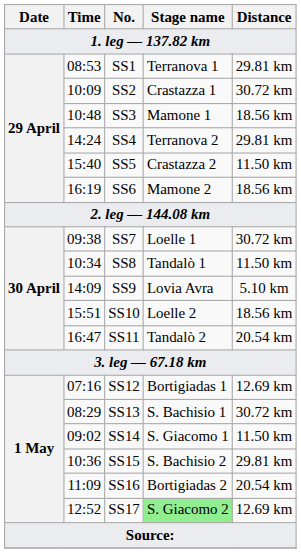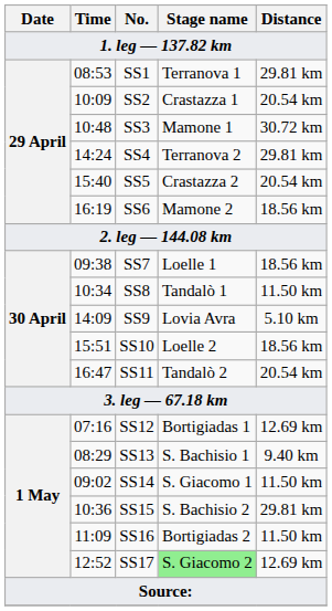 <table class="wikitable" style="font-size: 85%;">
 <tr>
 <th>Date</th>
 <th>Time</th>
 <th>No.</th>
 <th>Stage name</th>
 <th>Distance</th>
 </tr>
 <tr>
 <td style="background-color:#EAECF0; text-align:center" colspan="5"><strong><em>1. leg — 137.82 km</em></strong></td>
 </tr>
 <tr>
 <th rowspan="6">29 April</th>
 <td align="center">08:53</td>
 <td align="center">SS1</td>
 <td>Terranova 1</td>
 <td align="center">29.81 km</td>
 </tr>
 <tr>
 <td align="center">10:09</td>
 <td align="center">SS2</td>
 <td>Crastazza 1</td>
-<td align="center">30.72 km</td>
+<td align="center">20.54 km</td>
 </tr>
 <tr>
 <td align="center">10:48</td>
 <td align="center">SS3</td>
 <td>Mamone 1</td>
-<td align="center">18.56 km</td>
+<td align="center">30.72 km</td>
 </tr>
 <tr>
 <td align="center">14:24</td>
 <td align="center">SS4</td>
 <td>Terranova 2</td>
 <td align="center">29.81 km</td>
 </tr>
 <tr>
 <td align="center">15:40</td>
 <td align="center">SS5</td>
 <td>Crastazza 2</td>
-<td align="center">11.50 km</td>
+<td align="center">20.54 km</td>
 </tr>
 <tr>
 <td align="center">16:19</td>
 <td align="center">SS6</td>
 <td>Mamone 2</td>
 <td align="center">18.56 km</td>
 </tr>
 <tr>
 <td style="background-color:#EAECF0; text-align:center" colspan="5"><strong><em>2. leg — 144.08 km</em></strong></td>
 </tr>
 <tr>
 <th rowspan="5">30 April</th>
 <td align="center">09:38</td>
 <td align="center">SS7</td>
 <td>Loelle 1</td>
-<td align="center">30.72 km</td>
+<td align="center">18.56 km</td>
 </tr>
 <tr>
 <td align="center">10:34</td>
 <td align="center">SS8</td>
 <td>Tandalò 1</td>
 <td align="center">11.50 km</td>
 </tr>
 <tr>
 <td align="center">14:09</td>
 <td align="center">SS9</td>
 <td>Lovia Avra</td>
 <td align="center">5.10 km</td>
 </tr>
 <tr>
 <td align="center">15:51</td>
 <td align="center">SS10</td>
 <td>Loelle 2</td>
 <td align="center">18.56 km</td>
 </tr>
 <tr>
 <td align="center">16:47</td>
 <td align="center">SS11</td>
 <td>Tandalò 2</td>
 <td align="center">20.54 km</td>
 </tr>
 <tr>
 <td style="background-color:#EAECF0; text-align:center" colspan="5"><strong><em>3. leg — 67.18 km</em></strong></td>
 </tr>
 <tr>
 <th rowspan="6">1 May</th>
 <td align="center">07:16</td>
 <td align="center">SS12</td>
 <td>Bortigiadas 1</td>
 <td align="center">12.69 km</td>
 </tr>
 <tr>
 <td align="center">08:29</td>
 <td align="center">SS13</td>
 <td>S. Bachisio 1</td>
-<td align="center">30.72 km</td>
+<td align="center">9.40 km</td>
 </tr>
 <tr>
 <td align="center">09:02</td>
 <td align="center">SS14</td>
 <td>S. Giacomo 1</td>
 <td align="center">11.50 km</td>
 </tr>
 <tr>
 <td align="center">10:36</td>
 <td align="center">SS15</td>
 <td>S. Bachisio 2</td>
 <td align="center">29.81 km</td>
 </tr>
 <tr>
 <td align="center">11:09</td>
 <td align="center">SS16</td>
 <td>Bortigiadas 2</td>
-<td align="center">20.54 km</td>
+<td align="center">11.50 km</td>
 </tr>
 <tr>
 <td align="center">12:52</td>
 <td align="center">SS17</td>
 <td style="background: lightgreen;">S. Giacomo 2</td>
 <td align="center">12.69 km</td>
 </tr>
 <tr>
 <td style="background-color:#EAECF0; text-align:center" colspan="5"><strong>Source:</strong></td>
 </tr>
 <tr>
 </tr>
 </table>
